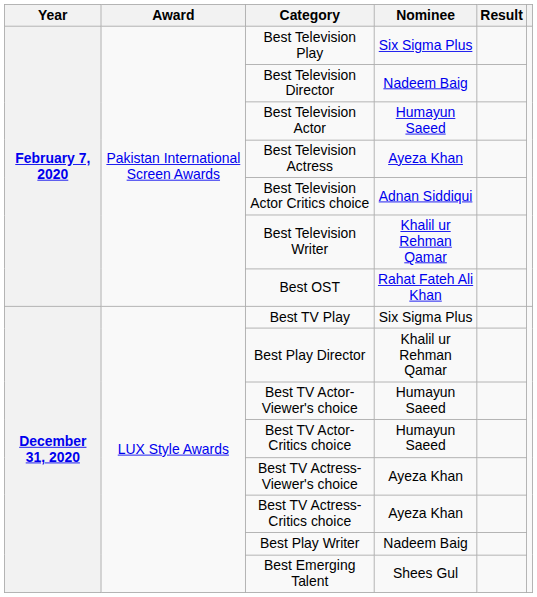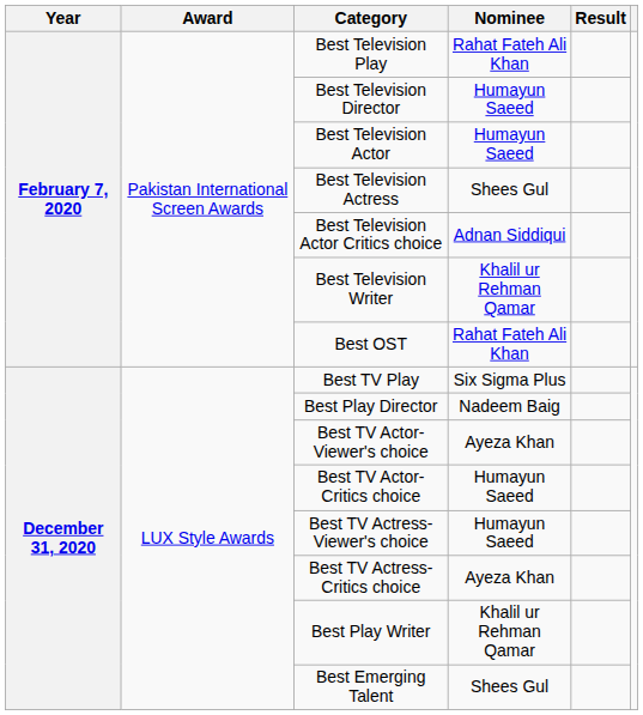 <table class="wikitable" style="text-align:center">
 <tr>
 <th>Year</th>
 <th>Award</th>
 <th>Category</th>
 <th>Nominee</th>
 <th>Result</th>
 <th scope="col" class="unsortable"></th>
 </tr>
 <tr>
 <th rowspan=7><a href='#'>February 7, 2020</a></th>
 <td rowspan=7><a href='#'>Pakistan International Screen Awards</a></td>
 <td>Best Television Play</td>
-<td><a href='#'>Six Sigma Plus</a></td>
+<td><a href='#'>Rahat Fateh Ali Khan</a></td>
 <td></td>
 <td Rowspan="7"></td>
 </tr>
 <tr>
 <td>Best Television Director</td>
-<td><a href='#'>Nadeem Baig</a></td>
+<td><a href='#'>Humayun Saeed</a></td>
 <td></td>
 </tr>
 <tr>
 <td>Best Television Actor</td>
 <td><a href='#'>Humayun Saeed</a></td>
 <td></td>
 </tr>
 <tr>
 <td>Best Television Actress</td>
-<td><a href='#'>Ayeza Khan</a></td>
+<td>Shees Gul</td>
 <td></td>
 </tr>
 <tr>
 <td>Best Television Actor Critics choice</td>
 <td><a href='#'>Adnan Siddiqui</a></td>
 <td></td>
 </tr>
 <tr>
 <td>Best Television Writer</td>
 <td><a href='#'>Khalil ur Rehman Qamar</a></td>
 <td></td>
 </tr>
 <tr>
 <td>Best OST</td>
 <td><a href='#'>Rahat Fateh Ali Khan</a></td>
 <td></td>
 </tr>
 <tr>
 <th rowspan=8><a href='#'>December 31, 2020</a></th>
 <td rowspan=8><a href='#'>LUX Style Awards</a></td>
 <td>Best TV Play</td>
 <td>Six Sigma Plus</td>
 <td></td>
 <td Rowspan="8"></td>
 </tr>
 <tr>
 <td>Best Play Director</td>
-<td>Khalil ur Rehman Qamar</td>
+<td>Nadeem Baig</td>
 <td></td>
 </tr>
 <tr>
 <td>Best TV Actor- Viewer's choice</td>
-<td>Humayun Saeed</td>
+<td>Ayeza Khan</td>
 <td></td>
 </tr>
 <tr>
 <td>Best TV Actor- Critics choice</td>
 <td>Humayun Saeed</td>
 <td></td>
 </tr>
 <tr>
 <td>Best TV Actress- Viewer's choice</td>
-<td>Ayeza Khan</td>
+<td>Humayun Saeed</td>
 <td></td>
 </tr>
 <tr>
 <td>Best TV Actress- Critics choice</td>
 <td>Ayeza Khan</td>
 <td></td>
 </tr>
 <tr>
 <td>Best Play Writer</td>
-<td>Nadeem Baig</td>
+<td>Khalil ur Rehman Qamar</td>
 <td></td>
 </tr>
 <tr>
 <td>Best Emerging Talent</td>
 <td>Shees Gul</td>
 <td></td>
 </tr>
 </table>
